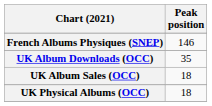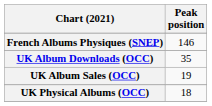 <table class="wikitable sortable plainrowheaders" style="text-align:center">
 <tr>
 <th scope="col">Chart (2021)</th>
 <th scope="col">Peak<br>position</th>
 </tr>
 <tr>
 </tr>
 <tr>
 <th scope="row">French Albums Physiques (<a href='#'>SNEP</a>)</th>
 <td>146</td>
 </tr>
 <tr>
 </tr>
 <tr>
 </tr>
 <tr>
 </tr>
 <tr>
 <th scope="row"><a href='#'>UK Album Downloads</a> (<a href='#'>OCC</a>)</th>
 <td>35</td>
 </tr>
 <tr>
 <th scope="row">UK Album Sales (<a href='#'>OCC</a>)</th>
-<td>18</td>
+<td>19</td>
 </tr>
 <tr>
 </tr>
 <tr>
 <th scope="row">UK Physical Albums (<a href='#'>OCC</a>)</th>
 <td>18</td>
 </tr>
 <tr>
 </tr>
 </table>
